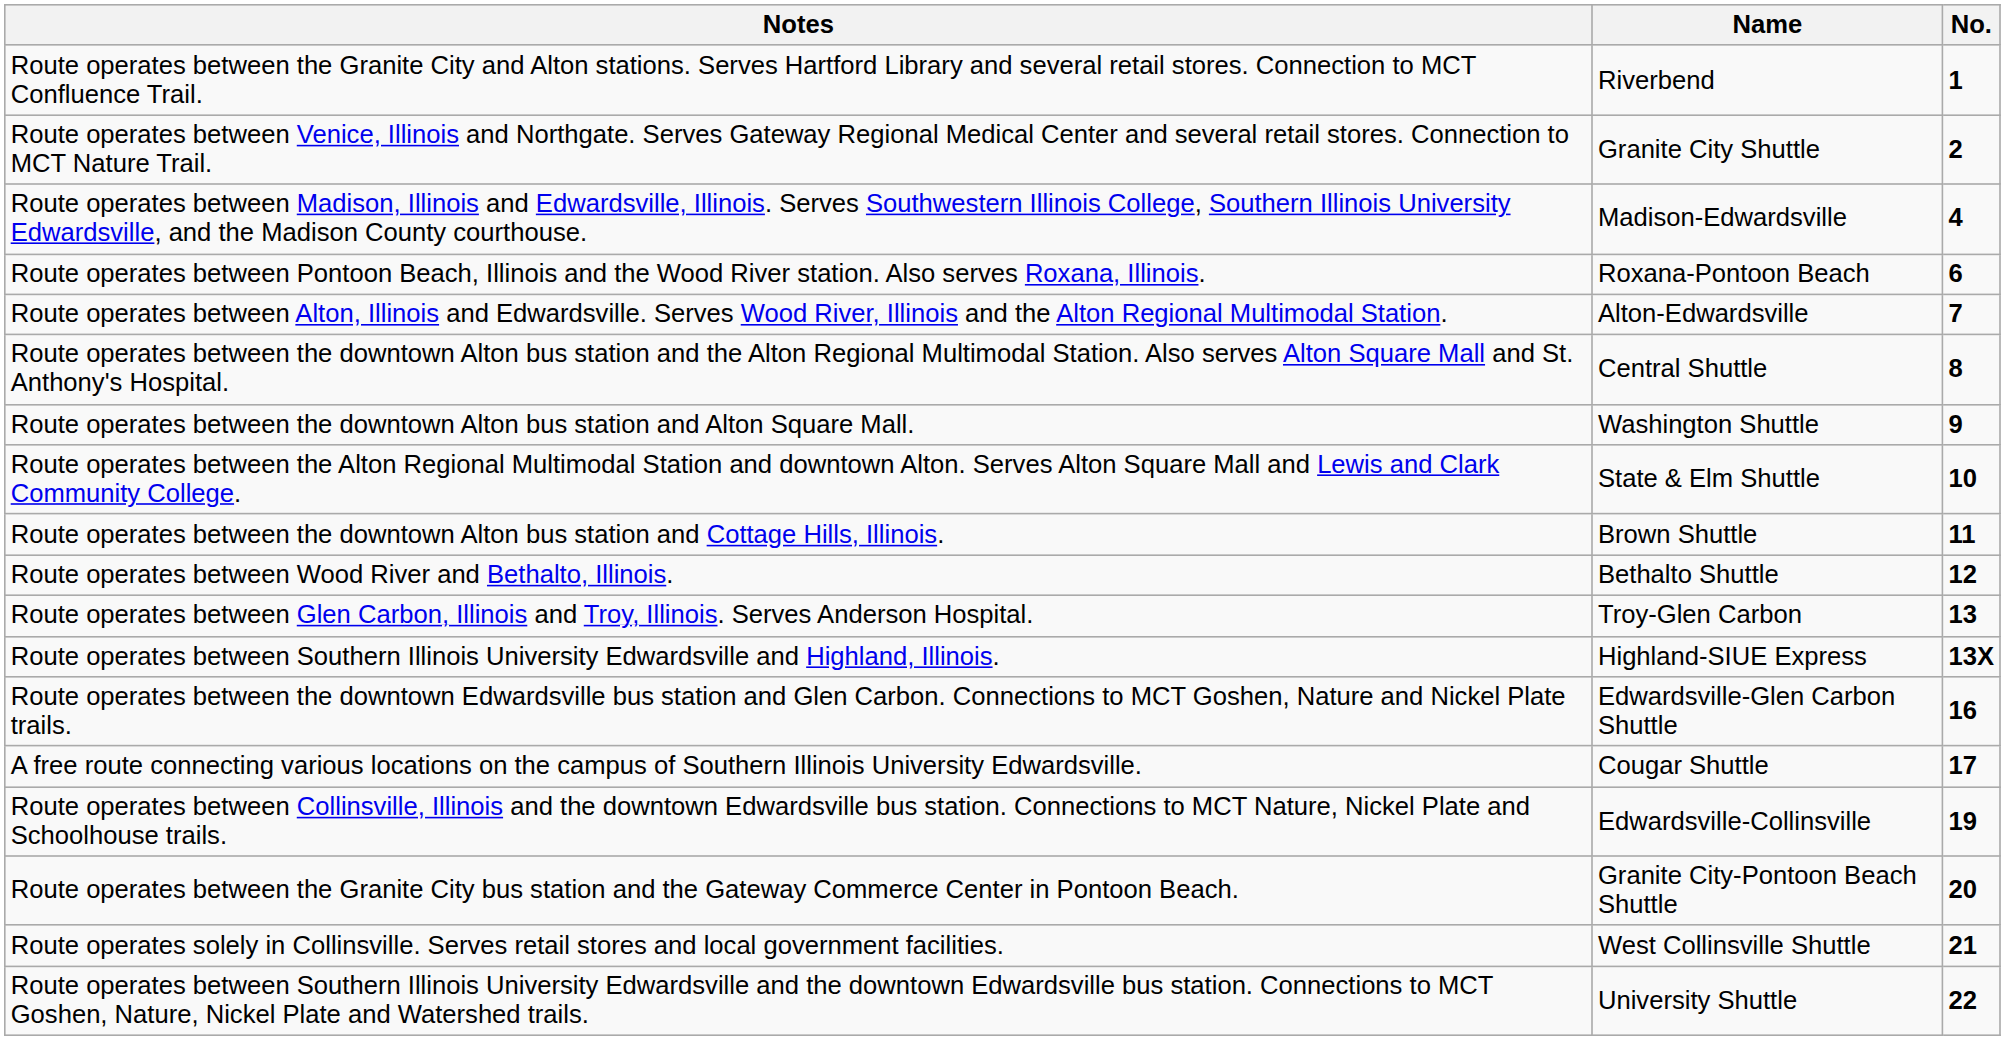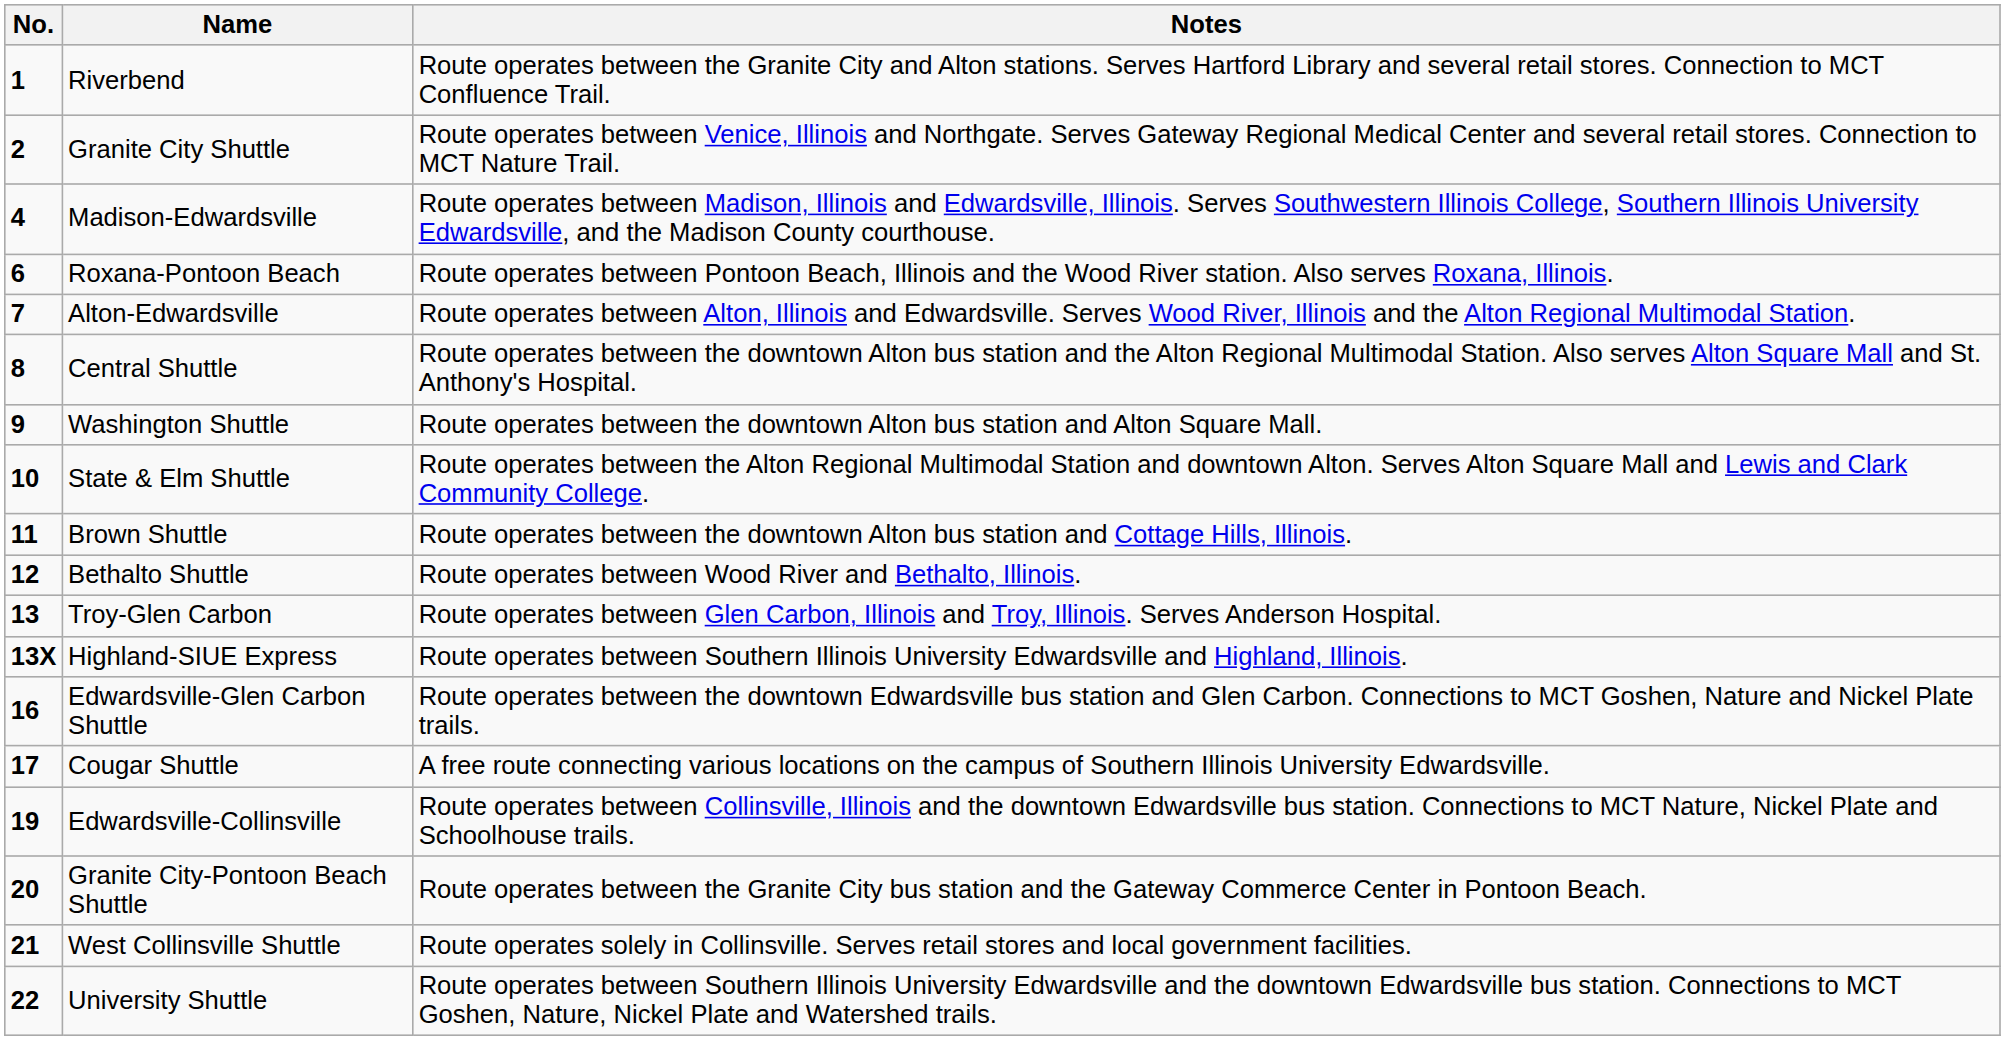 <table class="wikitable">
 <tr>
+<th>No.</th>
+<th>Name</th>
 <th>Notes</th>
-<th>Name</th>
-<th>No.</th>
 </tr>
 <tr>
+<td><strong>1</strong></td>
+<td>Riverbend</td>
 <td>Route operates between the Granite City and Alton stations. Serves Hartford Library and several retail stores. Connection to MCT Confluence Trail.</td>
-<td>Riverbend</td>
-<td><strong>1</strong></td>
 </tr>
 <tr>
+<td><strong>2</strong></td>
+<td>Granite City Shuttle</td>
 <td>Route operates between <a href='#'>Venice, Illinois</a> and Northgate. Serves Gateway Regional Medical Center and several retail stores. Connection to MCT Nature Trail.</td>
-<td>Granite City Shuttle</td>
-<td><strong>2</strong></td>
 </tr>
 <tr>
+<td><strong>4</strong></td>
+<td>Madison-Edwardsville</td>
 <td>Route operates between <a href='#'>Madison, Illinois</a> and <a href='#'>Edwardsville, Illinois</a>. Serves <a href='#'>Southwestern Illinois College</a>, <a href='#'>Southern Illinois University Edwardsville</a>, and the Madison County courthouse.</td>
-<td>Madison-Edwardsville</td>
-<td><strong>4</strong></td>
 </tr>
 <tr>
+<td><strong>6</strong></td>
+<td>Roxana-Pontoon Beach</td>
 <td>Route operates between Pontoon Beach, Illinois and the Wood River station. Also serves <a href='#'>Roxana, Illinois</a>.</td>
-<td>Roxana-Pontoon Beach</td>
-<td><strong>6</strong></td>
 </tr>
 <tr>
+<td><strong>7</strong></td>
+<td>Alton-Edwardsville</td>
 <td>Route operates between <a href='#'>Alton, Illinois</a> and Edwardsville. Serves <a href='#'>Wood River, Illinois</a> and the <a href='#'>Alton Regional Multimodal Station</a>.</td>
-<td>Alton-Edwardsville</td>
-<td><strong>7</strong></td>
 </tr>
 <tr>
+<td><strong>8</strong></td>
+<td>Central Shuttle</td>
 <td>Route operates between the downtown Alton bus station and the Alton Regional Multimodal Station. Also serves <a href='#'>Alton Square Mall</a> and St. Anthony's Hospital.</td>
-<td>Central Shuttle</td>
-<td><strong>8</strong></td>
 </tr>
 <tr>
+<td><strong>9</strong></td>
+<td>Washington Shuttle</td>
 <td>Route operates between the downtown Alton bus station and Alton Square Mall.</td>
-<td>Washington Shuttle</td>
-<td><strong>9</strong></td>
 </tr>
 <tr>
+<td><strong>10</strong></td>
+<td>State & Elm Shuttle</td>
 <td>Route operates between the Alton Regional Multimodal Station and downtown Alton. Serves Alton Square Mall and <a href='#'>Lewis and Clark Community College</a>.</td>
-<td>State & Elm Shuttle</td>
-<td><strong>10</strong></td>
 </tr>
 <tr>
+<td><strong>11</strong></td>
+<td>Brown Shuttle</td>
 <td>Route operates between the downtown Alton bus station and <a href='#'>Cottage Hills, Illinois</a>.</td>
-<td>Brown Shuttle</td>
-<td><strong>11</strong></td>
 </tr>
 <tr>
+<td><strong>12</strong></td>
+<td>Bethalto Shuttle</td>
 <td>Route operates between Wood River and <a href='#'>Bethalto, Illinois</a>.</td>
-<td>Bethalto Shuttle</td>
-<td><strong>12</strong></td>
 </tr>
 <tr>
+<td><strong>13</strong></td>
+<td>Troy-Glen Carbon</td>
 <td>Route operates between <a href='#'>Glen Carbon, Illinois</a> and <a href='#'>Troy, Illinois</a>. Serves Anderson Hospital.</td>
-<td>Troy-Glen Carbon</td>
-<td><strong>13</strong></td>
 </tr>
 <tr>
+<td><strong>13X</strong></td>
+<td>Highland-SIUE Express</td>
 <td>Route operates between Southern Illinois University Edwardsville and <a href='#'>Highland, Illinois</a>.</td>
-<td>Highland-SIUE Express</td>
-<td><strong>13X</strong></td>
 </tr>
 <tr>
+<td><strong>16</strong></td>
+<td>Edwardsville-Glen Carbon Shuttle</td>
 <td>Route operates between the downtown Edwardsville bus station and Glen Carbon. Connections to MCT Goshen, Nature and Nickel Plate trails.</td>
-<td>Edwardsville-Glen Carbon Shuttle</td>
-<td><strong>16</strong></td>
 </tr>
 <tr>
+<td><strong>17</strong></td>
+<td>Cougar Shuttle</td>
 <td>A free route connecting various locations on the campus of Southern Illinois University Edwardsville.</td>
-<td>Cougar Shuttle</td>
-<td><strong>17</strong></td>
 </tr>
 <tr>
+<td><strong>19</strong></td>
+<td>Edwardsville-Collinsville</td>
 <td>Route operates between <a href='#'>Collinsville, Illinois</a> and the downtown Edwardsville bus station. Connections to MCT Nature, Nickel Plate and Schoolhouse trails.</td>
-<td>Edwardsville-Collinsville</td>
-<td><strong>19</strong></td>
 </tr>
 <tr>
+<td><strong>20</strong></td>
+<td>Granite City-Pontoon Beach Shuttle</td>
 <td>Route operates between the Granite City bus station and the Gateway Commerce Center in Pontoon Beach.</td>
-<td>Granite City-Pontoon Beach Shuttle</td>
-<td><strong>20</strong></td>
 </tr>
 <tr>
+<td><strong>21</strong></td>
+<td>West Collinsville Shuttle</td>
 <td>Route operates solely in Collinsville. Serves retail stores and local government facilities.</td>
-<td>West Collinsville Shuttle</td>
-<td><strong>21</strong></td>
 </tr>
 <tr>
+<td><strong>22</strong></td>
+<td>University Shuttle</td>
 <td>Route operates between Southern Illinois University Edwardsville and the downtown Edwardsville bus station. Connections to MCT Goshen, Nature, Nickel Plate and Watershed trails.</td>
-<td>University Shuttle</td>
-<td><strong>22</strong></td>
 </tr>
 </table>
